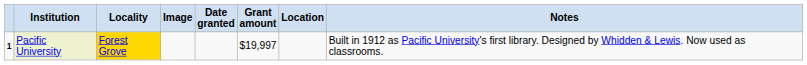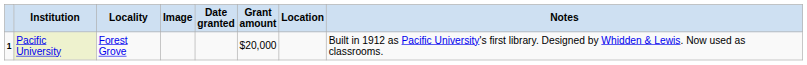 <table class="wikitable" align="center">
 <tr>
 <th style="background-color:#CEE0F2;"></th>
 <th style="background-color:#CEE0F2;">Institution</th>
 <th style="background-color:#CEE0F2;">Locality</th>
 <th style="background-color:#CEE0F2;">Image</th>
 <th style="background-color:#CEE0F2;">Date<br>granted</th>
 <th style="background-color:#CEE0F2;">Grant<br>amount</th>
 <th style="background-color:#CEE0F2;">Location</th>
 <th style="background-color:#CEE0F2;">Notes</th>
 </tr>
 <tr ->
 <td align=center><strong><small>1</small></strong></td>
 <td style="background-color:#EEF2CE;"><a href='#'>Pacific University</a></td>
-<td style="background: gold;"><a href='#'>Forest Grove</a></td>
+<td><a href='#'>Forest Grove</a></td>
 <td></td>
 <td></td>
-<td align=right>$19,997</td>
+<td align=right>$20,000</td>
 <td></td>
 <td>Built in 1912 as <a href='#'>Pacific University</a>'s first library. Designed by <a href='#'>Whidden & Lewis</a>. Now used as classrooms.</td>
 </tr>
 </table>
